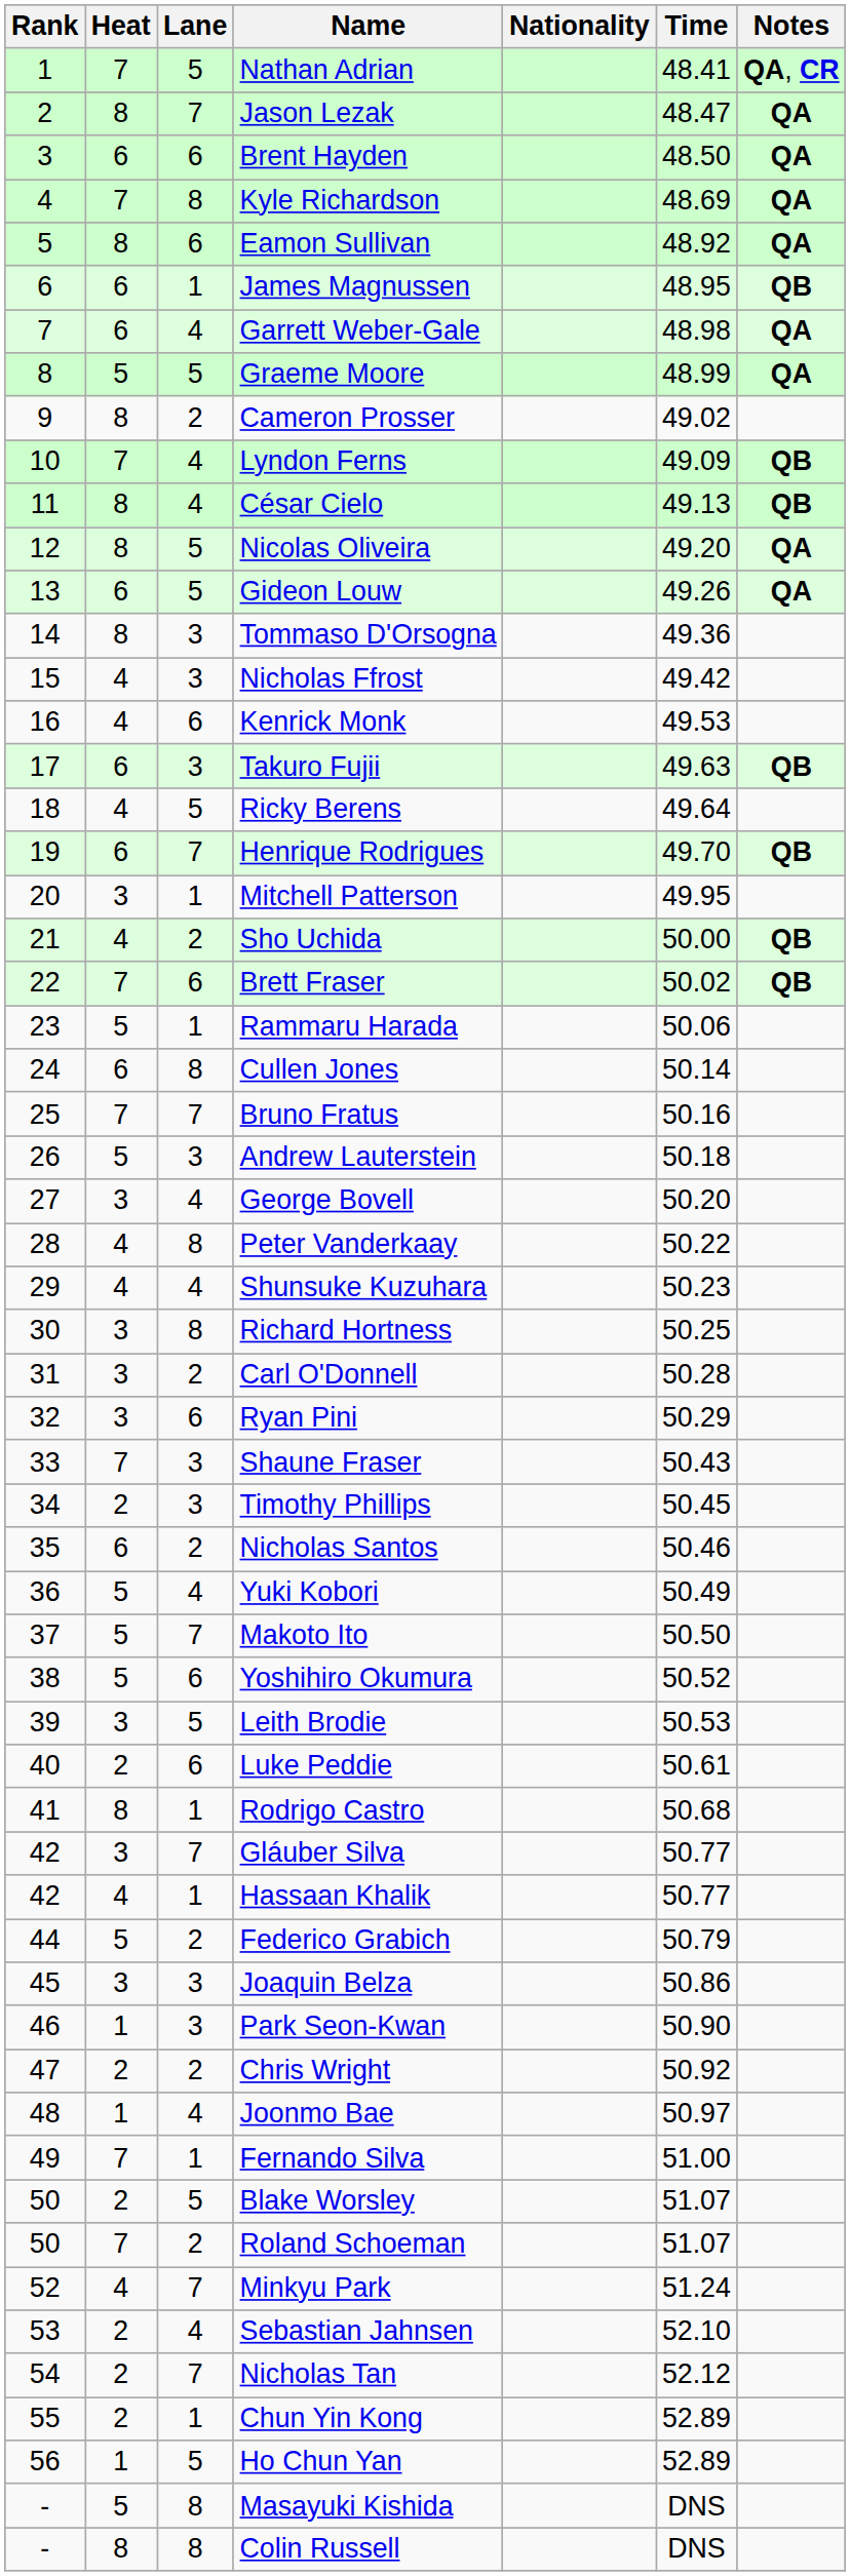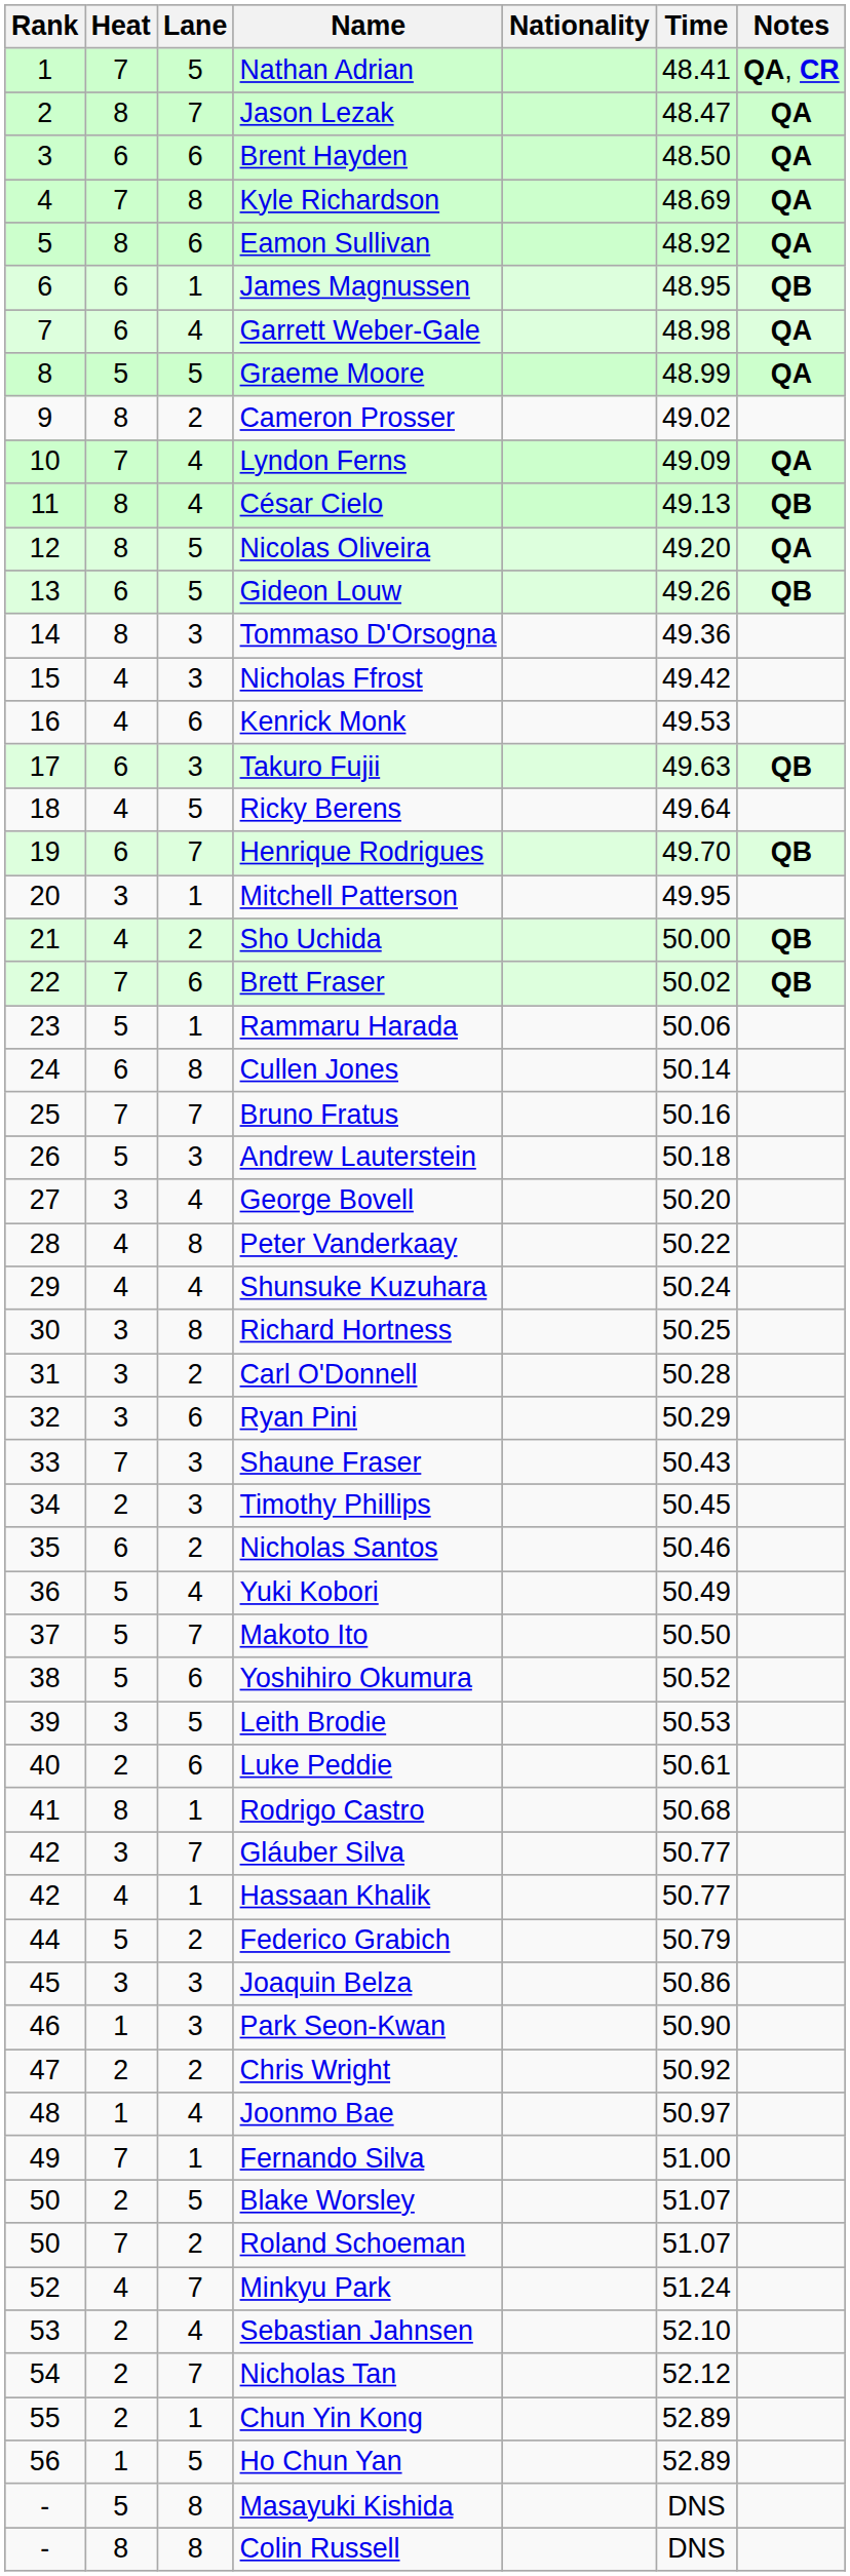 <table class="wikitable sortable" style="text-align:center">
 <tr>
 <th>Rank</th>
 <th>Heat</th>
 <th>Lane</th>
 <th>Name</th>
 <th>Nationality</th>
 <th>Time</th>
 <th>Notes</th>
 </tr>
 <tr bgcolor=ccffcc>
 <td>1</td>
 <td>7</td>
 <td>5</td>
 <td align=left><a href='#'>Nathan Adrian</a></td>
 <td align=left></td>
 <td>48.41</td>
 <td><strong>QA</strong>, <strong><a href='#'>CR</a></strong></td>
 </tr>
 <tr bgcolor=ccffcc>
 <td>2</td>
 <td>8</td>
 <td>7</td>
 <td align=left><a href='#'>Jason Lezak</a></td>
 <td align=left></td>
 <td>48.47</td>
 <td><strong>QA</strong></td>
 </tr>
 <tr bgcolor=ccffcc>
 <td>3</td>
 <td>6</td>
 <td>6</td>
 <td align=left><a href='#'>Brent Hayden</a></td>
 <td align=left></td>
 <td>48.50</td>
 <td><strong>QA</strong></td>
 </tr>
 <tr bgcolor=ccffcc>
 <td>4</td>
 <td>7</td>
 <td>8</td>
 <td align=left><a href='#'>Kyle Richardson</a></td>
 <td align=left></td>
 <td>48.69</td>
 <td><strong>QA</strong></td>
 </tr>
 <tr bgcolor=ccffcc>
 <td>5</td>
 <td>8</td>
 <td>6</td>
 <td align=left><a href='#'>Eamon Sullivan</a></td>
 <td align=left></td>
 <td>48.92</td>
 <td><strong>QA</strong></td>
 </tr>
 <tr bgcolor=ddffdd>
 <td>6</td>
 <td>6</td>
 <td>1</td>
 <td align=left><a href='#'>James Magnussen</a></td>
 <td align=left></td>
 <td>48.95</td>
 <td><strong>QB</strong></td>
 </tr>
 <tr bgcolor=ddffdd>
 <td>7</td>
 <td>6</td>
 <td>4</td>
 <td align=left><a href='#'>Garrett Weber-Gale</a></td>
 <td align=left></td>
 <td>48.98</td>
 <td><strong>QA</strong></td>
 </tr>
 <tr bgcolor=ccffcc>
 <td>8</td>
 <td>5</td>
 <td>5</td>
 <td align=left><a href='#'>Graeme Moore</a></td>
 <td align=left></td>
 <td>48.99</td>
 <td><strong>QA</strong></td>
 </tr>
 <tr>
 <td>9</td>
 <td>8</td>
 <td>2</td>
 <td align=left><a href='#'>Cameron Prosser</a></td>
 <td align=left></td>
 <td>49.02</td>
 <td></td>
 </tr>
 <tr bgcolor=ccffcc>
 <td>10</td>
 <td>7</td>
 <td>4</td>
 <td align=left><a href='#'>Lyndon Ferns</a></td>
 <td align=left></td>
 <td>49.09</td>
-<td><strong>QB</strong></td>
+<td><strong>QA</strong></td>
 </tr>
 <tr bgcolor=ccffcc>
 <td>11</td>
 <td>8</td>
 <td>4</td>
 <td align=left><a href='#'>César Cielo</a></td>
 <td align=left></td>
 <td>49.13</td>
 <td><strong>QB</strong></td>
 </tr>
 <tr bgcolor=ddffdd>
 <td>12</td>
 <td>8</td>
 <td>5</td>
 <td align=left><a href='#'>Nicolas Oliveira</a></td>
 <td align=left></td>
 <td>49.20</td>
 <td><strong>QA</strong></td>
 </tr>
 <tr bgcolor=ddffdd>
 <td>13</td>
 <td>6</td>
 <td>5</td>
 <td align=left><a href='#'>Gideon Louw</a></td>
 <td align=left></td>
 <td>49.26</td>
-<td><strong>QA</strong></td>
+<td><strong>QB</strong></td>
 </tr>
 <tr>
 <td>14</td>
 <td>8</td>
 <td>3</td>
 <td align=left><a href='#'>Tommaso D'Orsogna</a></td>
 <td align=left></td>
 <td>49.36</td>
 <td></td>
 </tr>
 <tr>
 <td>15</td>
 <td>4</td>
 <td>3</td>
 <td align=left><a href='#'>Nicholas Ffrost</a></td>
 <td align=left></td>
 <td>49.42</td>
 <td></td>
 </tr>
 <tr>
 <td>16</td>
 <td>4</td>
 <td>6</td>
 <td align=left><a href='#'>Kenrick Monk</a></td>
 <td align=left></td>
 <td>49.53</td>
 <td></td>
 </tr>
 <tr bgcolor=ddffdd>
 <td>17</td>
 <td>6</td>
 <td>3</td>
 <td align=left><a href='#'>Takuro Fujii</a></td>
 <td align=left></td>
 <td>49.63</td>
 <td><strong>QB</strong></td>
 </tr>
 <tr>
 <td>18</td>
 <td>4</td>
 <td>5</td>
 <td align=left><a href='#'>Ricky Berens</a></td>
 <td align=left></td>
 <td>49.64</td>
 <td></td>
 </tr>
 <tr bgcolor=ddffdd>
 <td>19</td>
 <td>6</td>
 <td>7</td>
 <td align=left><a href='#'>Henrique Rodrigues</a></td>
 <td align=left></td>
 <td>49.70</td>
 <td><strong>QB</strong></td>
 </tr>
 <tr>
 <td>20</td>
 <td>3</td>
 <td>1</td>
 <td align=left><a href='#'>Mitchell Patterson</a></td>
 <td align=left></td>
 <td>49.95</td>
 <td></td>
 </tr>
 <tr bgcolor=ddffdd>
 <td>21</td>
 <td>4</td>
 <td>2</td>
 <td align=left><a href='#'>Sho Uchida</a></td>
 <td align=left></td>
 <td>50.00</td>
 <td><strong>QB</strong></td>
 </tr>
 <tr bgcolor=ddffdd>
 <td>22</td>
 <td>7</td>
 <td>6</td>
 <td align=left><a href='#'>Brett Fraser</a></td>
 <td align=left></td>
 <td>50.02</td>
 <td><strong>QB</strong></td>
 </tr>
 <tr>
 <td>23</td>
 <td>5</td>
 <td>1</td>
 <td align=left><a href='#'>Rammaru Harada</a></td>
 <td align=left></td>
 <td>50.06</td>
 <td></td>
 </tr>
 <tr>
 <td>24</td>
 <td>6</td>
 <td>8</td>
 <td align=left><a href='#'>Cullen Jones</a></td>
 <td align=left></td>
 <td>50.14</td>
 <td></td>
 </tr>
 <tr>
 <td>25</td>
 <td>7</td>
 <td>7</td>
 <td align=left><a href='#'>Bruno Fratus</a></td>
 <td align=left></td>
 <td>50.16</td>
 <td></td>
 </tr>
 <tr>
 <td>26</td>
 <td>5</td>
 <td>3</td>
 <td align=left><a href='#'>Andrew Lauterstein</a></td>
 <td align=left></td>
 <td>50.18</td>
 <td></td>
 </tr>
 <tr>
 <td>27</td>
 <td>3</td>
 <td>4</td>
 <td align=left><a href='#'>George Bovell</a></td>
 <td align=left></td>
 <td>50.20</td>
 <td></td>
 </tr>
 <tr>
 <td>28</td>
 <td>4</td>
 <td>8</td>
 <td align=left><a href='#'>Peter Vanderkaay</a></td>
 <td align=left></td>
 <td>50.22</td>
 <td></td>
 </tr>
 <tr>
 <td>29</td>
 <td>4</td>
 <td>4</td>
 <td align=left><a href='#'>Shunsuke Kuzuhara</a></td>
 <td align=left></td>
-<td>50.23</td>
+<td>50.24</td>
 <td></td>
 </tr>
 <tr>
 <td>30</td>
 <td>3</td>
 <td>8</td>
 <td align=left><a href='#'>Richard Hortness</a></td>
 <td align=left></td>
 <td>50.25</td>
 <td></td>
 </tr>
 <tr>
 <td>31</td>
 <td>3</td>
 <td>2</td>
 <td align=left><a href='#'>Carl O'Donnell</a></td>
 <td align=left></td>
 <td>50.28</td>
 <td></td>
 </tr>
 <tr>
 <td>32</td>
 <td>3</td>
 <td>6</td>
 <td align=left><a href='#'>Ryan Pini</a></td>
 <td align=left></td>
 <td>50.29</td>
 <td></td>
 </tr>
 <tr>
 <td>33</td>
 <td>7</td>
 <td>3</td>
 <td align=left><a href='#'>Shaune Fraser</a></td>
 <td align=left></td>
 <td>50.43</td>
 <td></td>
 </tr>
 <tr>
 <td>34</td>
 <td>2</td>
 <td>3</td>
 <td align=left><a href='#'>Timothy Phillips</a></td>
 <td align=left></td>
 <td>50.45</td>
 <td></td>
 </tr>
 <tr>
 <td>35</td>
 <td>6</td>
 <td>2</td>
 <td align=left><a href='#'>Nicholas Santos</a></td>
 <td align=left></td>
 <td>50.46</td>
 <td></td>
 </tr>
 <tr>
 <td>36</td>
 <td>5</td>
 <td>4</td>
 <td align=left><a href='#'>Yuki Kobori</a></td>
 <td align=left></td>
 <td>50.49</td>
 <td></td>
 </tr>
 <tr>
 <td>37</td>
 <td>5</td>
 <td>7</td>
 <td align=left><a href='#'>Makoto Ito</a></td>
 <td align=left></td>
 <td>50.50</td>
 <td></td>
 </tr>
 <tr>
 <td>38</td>
 <td>5</td>
 <td>6</td>
 <td align=left><a href='#'>Yoshihiro Okumura</a></td>
 <td align=left></td>
 <td>50.52</td>
 <td></td>
 </tr>
 <tr>
 <td>39</td>
 <td>3</td>
 <td>5</td>
 <td align=left><a href='#'>Leith Brodie</a></td>
 <td align=left></td>
 <td>50.53</td>
 <td></td>
 </tr>
 <tr>
 <td>40</td>
 <td>2</td>
 <td>6</td>
 <td align=left><a href='#'>Luke Peddie</a></td>
 <td align=left></td>
 <td>50.61</td>
 <td></td>
 </tr>
 <tr>
 <td>41</td>
 <td>8</td>
 <td>1</td>
 <td align=left><a href='#'>Rodrigo Castro</a></td>
 <td align=left></td>
 <td>50.68</td>
 <td></td>
 </tr>
 <tr>
 <td>42</td>
 <td>3</td>
 <td>7</td>
 <td align=left><a href='#'>Gláuber Silva</a></td>
 <td align=left></td>
 <td>50.77</td>
 <td></td>
 </tr>
 <tr>
 <td>42</td>
 <td>4</td>
 <td>1</td>
 <td align=left><a href='#'>Hassaan Khalik</a></td>
 <td align=left></td>
 <td>50.77</td>
 <td></td>
 </tr>
 <tr>
 <td>44</td>
 <td>5</td>
 <td>2</td>
 <td align=left><a href='#'>Federico Grabich</a></td>
 <td align=left></td>
 <td>50.79</td>
 <td></td>
 </tr>
 <tr>
 <td>45</td>
 <td>3</td>
 <td>3</td>
 <td align=left><a href='#'>Joaquin Belza</a></td>
 <td align=left></td>
 <td>50.86</td>
 <td></td>
 </tr>
 <tr>
 <td>46</td>
 <td>1</td>
 <td>3</td>
 <td align=left><a href='#'>Park Seon-Kwan</a></td>
 <td align=left></td>
 <td>50.90</td>
 <td></td>
 </tr>
 <tr>
 <td>47</td>
 <td>2</td>
 <td>2</td>
 <td align=left><a href='#'>Chris Wright</a></td>
 <td align=left></td>
 <td>50.92</td>
 <td></td>
 </tr>
 <tr>
 <td>48</td>
 <td>1</td>
 <td>4</td>
 <td align=left><a href='#'>Joonmo Bae</a></td>
 <td align=left></td>
 <td>50.97</td>
 <td></td>
 </tr>
 <tr>
 <td>49</td>
 <td>7</td>
 <td>1</td>
 <td align=left><a href='#'>Fernando Silva</a></td>
 <td align=left></td>
 <td>51.00</td>
 <td></td>
 </tr>
 <tr>
 <td>50</td>
 <td>2</td>
 <td>5</td>
 <td align=left><a href='#'>Blake Worsley</a></td>
 <td align=left></td>
 <td>51.07</td>
 <td></td>
 </tr>
 <tr>
 <td>50</td>
 <td>7</td>
 <td>2</td>
 <td align=left><a href='#'>Roland Schoeman</a></td>
 <td align=left></td>
 <td>51.07</td>
 <td></td>
 </tr>
 <tr>
 <td>52</td>
 <td>4</td>
 <td>7</td>
 <td align=left><a href='#'>Minkyu Park</a></td>
 <td align=left></td>
 <td>51.24</td>
 <td></td>
 </tr>
 <tr>
 <td>53</td>
 <td>2</td>
 <td>4</td>
 <td align=left><a href='#'>Sebastian Jahnsen</a></td>
 <td align=left></td>
 <td>52.10</td>
 <td></td>
 </tr>
 <tr>
 <td>54</td>
 <td>2</td>
 <td>7</td>
 <td align=left><a href='#'>Nicholas Tan</a></td>
 <td align=left></td>
 <td>52.12</td>
 <td></td>
 </tr>
 <tr>
 <td>55</td>
 <td>2</td>
 <td>1</td>
 <td align=left><a href='#'>Chun Yin Kong</a></td>
 <td align=left></td>
 <td>52.89</td>
 <td></td>
 </tr>
 <tr>
 <td>56</td>
 <td>1</td>
 <td>5</td>
 <td align=left><a href='#'>Ho Chun Yan</a></td>
 <td align=left></td>
 <td>52.89</td>
 <td></td>
 </tr>
 <tr>
 <td>-</td>
 <td>5</td>
 <td>8</td>
 <td align=left><a href='#'>Masayuki Kishida</a></td>
 <td align=left></td>
 <td>DNS</td>
 <td></td>
 </tr>
 <tr>
 <td>-</td>
 <td>8</td>
 <td>8</td>
 <td align=left><a href='#'>Colin Russell</a></td>
 <td align=left></td>
 <td>DNS</td>
 <td></td>
 </tr>
 </table>
